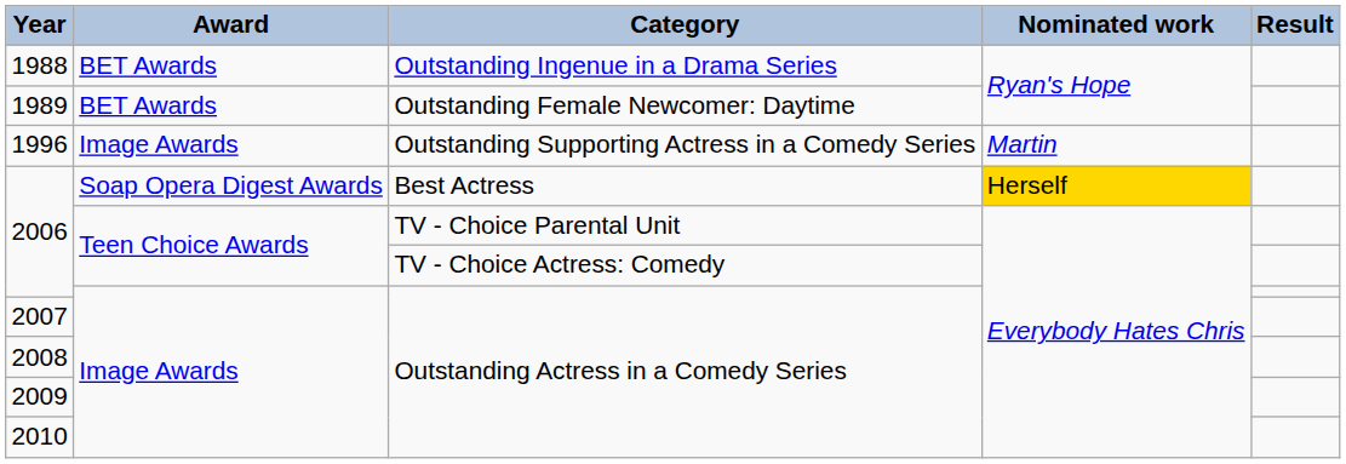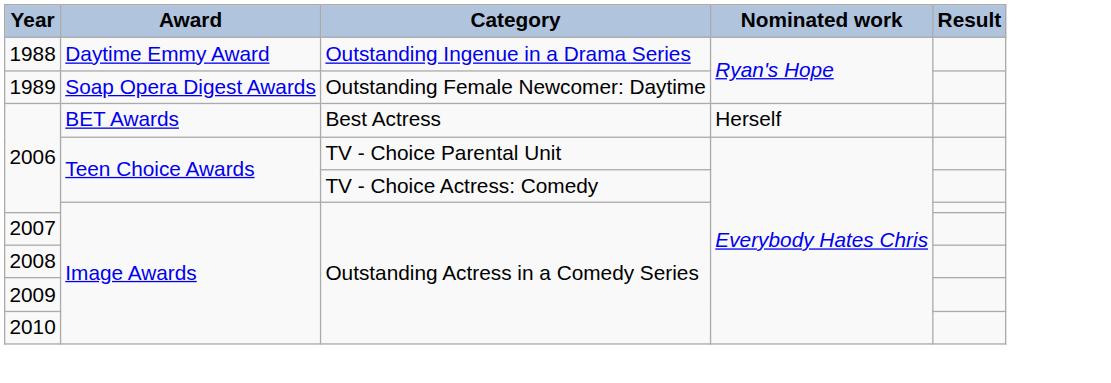 <table class= wikitable>
 <tr>
 <th style="background:#B0C4DE;">Year</th>
 <th style="background:#B0C4DE;">Award</th>
 <th style="background:#B0C4DE;">Category</th>
 <th style="background:#B0C4DE;">Nominated work</th>
 <th style="background:#B0C4DE;">Result</th>
 </tr>
 <tr>
 <td>1988</td>
-<td><a href='#'>BET Awards</a></td>
+<td><a href='#'>Daytime Emmy Award</a></td>
 <td><a href='#'>Outstanding Ingenue in a Drama Series</a></td>
 <td rowspan="2"><em><a href='#'>Ryan's Hope</a></em></td>
 <td></td>
 </tr>
 <tr>
 <td>1989</td>
-<td><a href='#'>BET Awards</a></td>
+<td><a href='#'>Soap Opera Digest Awards</a></td>
 <td>Outstanding Female Newcomer: Daytime</td>
 <td></td>
 </tr>
 <tr>
-<td>1996</td>
-<td><a href='#'>Image Awards</a></td>
-<td>Outstanding Supporting Actress in a Comedy Series</td>
-<td><em><a href='#'>Martin</a></em></td>
-<td></td>
-</tr>
-<tr>
 <td rowspan="4">2006</td>
-<td><a href='#'>Soap Opera Digest Awards</a></td>
+<td><a href='#'>BET Awards</a></td>
 <td>Best Actress</td>
-<td style="background: gold;">Herself</td>
+<td>Herself</td>
 <td></td>
 </tr>
 <tr>
 <td rowspan="2"><a href='#'>Teen Choice Awards</a></td>
 <td>TV - Choice Parental Unit</td>
 <td rowspan="7"><em><a href='#'>Everybody Hates Chris</a></em></td>
 <td></td>
 </tr>
 <tr>
 <td>TV - Choice Actress: Comedy</td>
 <td></td>
 </tr>
 <tr>
 <td rowspan="5"><a href='#'>Image Awards</a></td>
 <td rowspan="5">Outstanding Actress in a Comedy Series</td>
 <td></td>
 </tr>
 <tr>
 <td>2007</td>
 <td></td>
 </tr>
 <tr>
 <td>2008</td>
 <td></td>
 </tr>
 <tr>
 <td>2009</td>
 <td></td>
 </tr>
 <tr>
 <td>2010</td>
 <td></td>
 </tr>
 </table>
